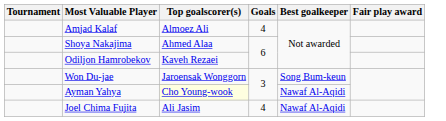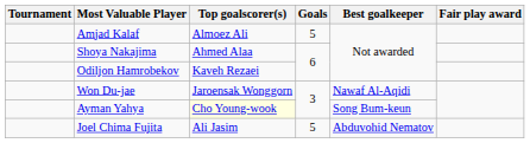 <table class="wikitable">
 <tr>
 <th>Tournament</th>
 <th>Most Valuable Player</th>
 <th>Top goalscorer(s)</th>
 <th>Goals</th>
 <th>Best goalkeeper</th>
 <th>Fair play award</th>
 </tr>
 <tr>
 <td></td>
 <td> <a href='#'>Amjad Kalaf</a></td>
 <td> <a href='#'>Almoez Ali</a></td>
-<td align=center>4</td>
+<td align=center>5</td>
 <td rowspan=3 align=center>Not awarded</td>
 <td></td>
 </tr>
 <tr>
 <td></td>
 <td> <a href='#'>Shoya Nakajima</a></td>
 <td> <a href='#'>Ahmed Alaa</a></td>
 <td rowspan=2 align=center>6</td>
 <td></td>
 </tr>
 <tr>
 <td></td>
 <td> <a href='#'>Odiljon Hamrobekov</a></td>
 <td> <a href='#'>Kaveh Rezaei</a></td>
 <td></td>
 </tr>
 <tr>
 <td></td>
 <td> <a href='#'>Won Du-jae</a></td>
 <td> <a href='#'>Jaroensak Wonggorn</a></td>
 <td rowspan=2 align=center>3</td>
-<td> <a href='#'>Song Bum-keun</a></td>
+<td> <a href='#'>Nawaf Al-Aqidi</a></td>
 <td rowspan=2></td>
 </tr>
 <tr>
 <td></td>
 <td> <a href='#'>Ayman Yahya</a></td>
 <td style="background: lightyellow;"> <a href='#'>Cho Young-wook</a></td>
-<td> <a href='#'>Nawaf Al-Aqidi</a></td>
+<td> <a href='#'>Song Bum-keun</a></td>
 </tr>
 <tr>
 <td></td>
 <td> <a href='#'>Joel Chima Fujita</a></td>
 <td> <a href='#'>Ali Jasim</a></td>
-<td align=center>4</td>
-<td> <a href='#'>Nawaf Al-Aqidi</a></td>
+<td align=center>5</td>
+<td> <a href='#'>Abduvohid Nematov</a></td>
 <td></td>
 </tr>
 </table>
